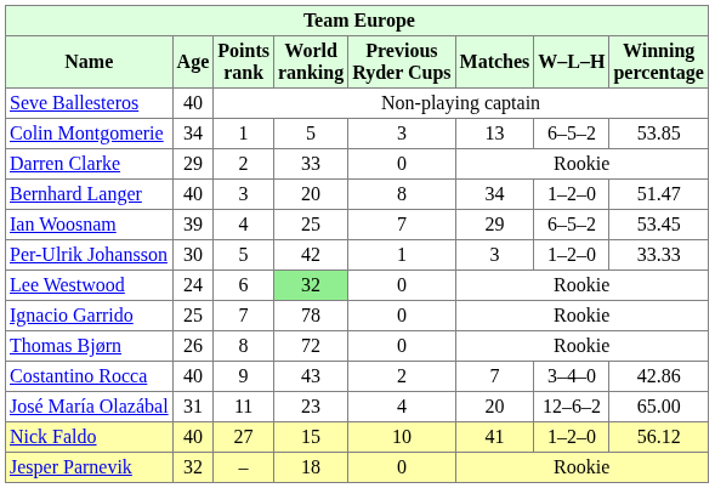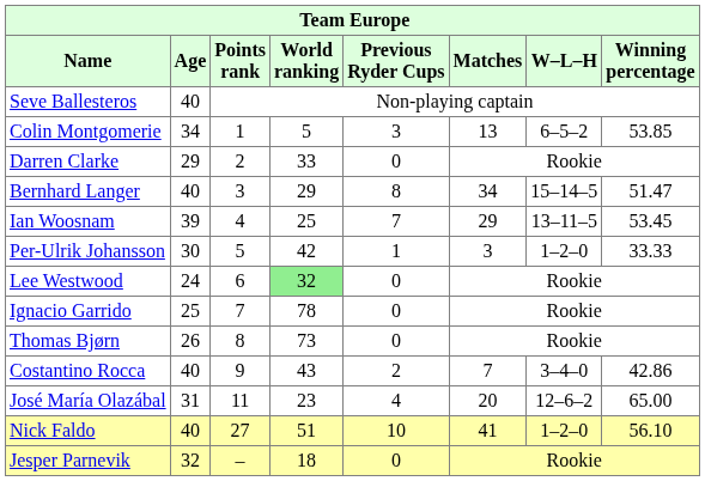 <table border="1" cellpadding="3" style="border-collapse: collapse;text-align:center">
 <tr style="background:#dfd;">
 <td colspan="8"> <strong>Team Europe</strong></td>
 </tr>
 <tr style="background:#dfd;">
 <th>Name</th>
 <th>Age</th>
 <th>Points<br>rank</th>
 <th>World<br>ranking</th>
 <th>Previous<br>Ryder Cups</th>
 <th>Matches</th>
 <th>W–L–H</th>
 <th>Winning<br>percentage</th>
 </tr>
 <tr>
 <td align=left> <a href='#'>Seve Ballesteros</a></td>
 <td>40</td>
 <td colspan="6">Non-playing captain</td>
 </tr>
 <tr>
 <td align=left> <a href='#'>Colin Montgomerie</a></td>
 <td>34</td>
 <td>1</td>
 <td>5</td>
 <td>3</td>
 <td>13</td>
 <td>6–5–2</td>
 <td>53.85</td>
 </tr>
 <tr>
 <td align=left> <a href='#'>Darren Clarke</a></td>
 <td>29</td>
 <td>2</td>
 <td>33</td>
 <td>0</td>
 <td colspan="3">Rookie</td>
 </tr>
 <tr>
 <td align=left> <a href='#'>Bernhard Langer</a></td>
 <td>40</td>
 <td>3</td>
-<td>20</td>
+<td>29</td>
 <td>8</td>
 <td>34</td>
-<td>1–2–0</td>
+<td>15–14–5</td>
 <td>51.47</td>
 </tr>
 <tr>
 <td align=left> <a href='#'>Ian Woosnam</a></td>
 <td>39</td>
 <td>4</td>
 <td>25</td>
 <td>7</td>
 <td>29</td>
-<td>6–5–2</td>
+<td>13–11–5</td>
 <td>53.45</td>
 </tr>
 <tr>
 <td align=left> <a href='#'>Per-Ulrik Johansson</a></td>
 <td>30</td>
 <td>5</td>
 <td>42</td>
 <td>1</td>
 <td>3</td>
 <td>1–2–0</td>
 <td>33.33</td>
 </tr>
 <tr>
 <td align=left> <a href='#'>Lee Westwood</a></td>
 <td>24</td>
 <td>6</td>
 <td style="background: lightgreen;">32</td>
 <td>0</td>
 <td colspan="3">Rookie</td>
 </tr>
 <tr>
 <td align=left> <a href='#'>Ignacio Garrido</a></td>
 <td>25</td>
 <td>7</td>
 <td>78</td>
 <td>0</td>
 <td colspan="3">Rookie</td>
 </tr>
 <tr>
 <td align=left> <a href='#'>Thomas Bjørn</a></td>
 <td>26</td>
 <td>8</td>
-<td>72</td>
+<td>73</td>
 <td>0</td>
 <td colspan="3">Rookie</td>
 </tr>
 <tr>
 <td align=left> <a href='#'>Costantino Rocca</a></td>
 <td>40</td>
 <td>9</td>
 <td>43</td>
 <td>2</td>
 <td>7</td>
 <td>3–4–0</td>
 <td>42.86</td>
 </tr>
 <tr>
 <td align=left> <a href='#'>José María Olazábal</a></td>
 <td>31</td>
 <td>11</td>
 <td>23</td>
 <td>4</td>
 <td>20</td>
 <td>12–6–2</td>
 <td>65.00</td>
 </tr>
 <tr style="background:#ffa;">
 <td align=left> <a href='#'>Nick Faldo</a></td>
 <td>40</td>
 <td>27</td>
-<td>15</td>
+<td>51</td>
 <td>10</td>
 <td>41</td>
 <td>1–2–0</td>
-<td>56.12</td>
+<td>56.10</td>
 </tr>
 <tr style="background:#ffa;">
 <td align=left> <a href='#'>Jesper Parnevik</a></td>
 <td>32</td>
 <td>–</td>
 <td>18</td>
 <td>0</td>
 <td colspan="3">Rookie</td>
 </tr>
 </table>
